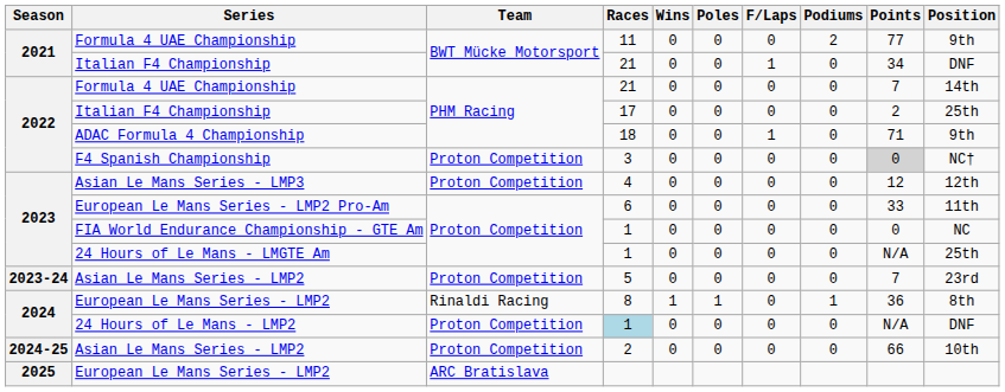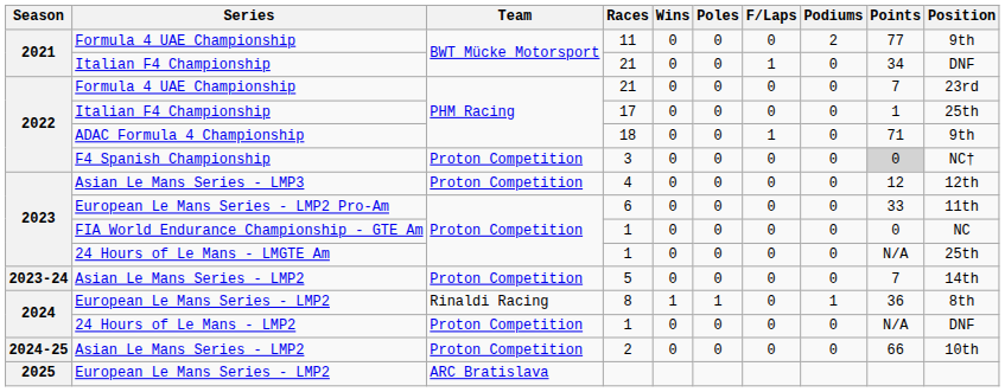 <table class="wikitable" style="font-size: 90%; text-align:center">
 <tr>
 <th>Season</th>
 <th>Series</th>
 <th>Team</th>
 <th>Races</th>
 <th>Wins</th>
 <th>Poles</th>
 <th>F/Laps</th>
 <th>Podiums</th>
 <th>Points</th>
 <th>Position</th>
 </tr>
 <tr>
 <th rowspan="2">2021</th>
 <td align="left"><a href='#'>Formula 4 UAE Championship</a></td>
 <td rowspan="2" align="left"><a href='#'>BWT Mücke Motorsport</a></td>
 <td>11</td>
 <td>0</td>
 <td>0</td>
 <td>0</td>
 <td>2</td>
 <td>77</td>
 <td>9th</td>
 </tr>
 <tr>
 <td align="left"><a href='#'>Italian F4 Championship</a></td>
 <td>21</td>
 <td>0</td>
 <td>0</td>
 <td>1</td>
 <td>0</td>
 <td>34</td>
 <td>DNF</td>
 </tr>
 <tr>
 <th rowspan="4">2022</th>
 <td align="left"><a href='#'>Formula 4 UAE Championship</a></td>
 <td rowspan="3" align="left"><a href='#'>PHM Racing</a></td>
 <td>21</td>
 <td>0</td>
 <td>0</td>
 <td>0</td>
 <td>0</td>
 <td>7</td>
-<td>14th</td>
+<td>23rd</td>
 </tr>
 <tr>
 <td align="left"><a href='#'>Italian F4 Championship</a></td>
 <td>17</td>
 <td>0</td>
 <td>0</td>
 <td>0</td>
 <td>0</td>
-<td>2</td>
+<td>1</td>
 <td>25th</td>
 </tr>
 <tr>
 <td align="left"><a href='#'>ADAC Formula 4 Championship</a></td>
 <td>18</td>
 <td>0</td>
 <td>0</td>
 <td>1</td>
 <td>0</td>
 <td>71</td>
 <td>9th</td>
 </tr>
 <tr>
 <td align=left><a href='#'>F4 Spanish Championship</a></td>
 <td align=left><a href='#'>Proton Competition</a></td>
 <td>3</td>
 <td>0</td>
 <td>0</td>
 <td>0</td>
 <td>0</td>
 <td style="background: lightgrey;">0</td>
 <td>NC†</td>
 </tr>
 <tr>
 <th rowspan="4">2023</th>
 <td align=left><a href='#'>Asian Le Mans Series - LMP3</a></td>
 <td align=left><a href='#'>Proton Competition</a></td>
 <td>4</td>
 <td>0</td>
 <td>0</td>
 <td>0</td>
 <td>0</td>
 <td>12</td>
 <td>12th</td>
 </tr>
 <tr>
 <td align=left><a href='#'>European Le Mans Series - LMP2 Pro-Am</a></td>
 <td rowspan="3" align="left"><a href='#'>Proton Competition</a></td>
 <td>6</td>
 <td>0</td>
 <td>0</td>
 <td>0</td>
 <td>0</td>
 <td>33</td>
 <td>11th</td>
 </tr>
 <tr>
 <td align=left><a href='#'>FIA World Endurance Championship - GTE Am</a></td>
 <td>1</td>
 <td>0</td>
 <td>0</td>
 <td>0</td>
 <td>0</td>
 <td>0</td>
 <td>NC</td>
 </tr>
 <tr>
 <td align=left><a href='#'>24 Hours of Le Mans - LMGTE Am</a></td>
 <td>1</td>
 <td>0</td>
 <td>0</td>
 <td>0</td>
 <td>0</td>
 <td>N/A</td>
 <td>25th</td>
 </tr>
 <tr>
 <th>2023-24</th>
 <td align=left><a href='#'>Asian Le Mans Series - LMP2</a></td>
 <td align=left><a href='#'>Proton Competition</a></td>
 <td>5</td>
 <td>0</td>
 <td>0</td>
 <td>0</td>
 <td>0</td>
 <td>7</td>
-<td>23rd</td>
+<td>14th</td>
 </tr>
 <tr>
 <th rowspan="2">2024</th>
 <td align=left><a href='#'>European Le Mans Series - LMP2</a></td>
 <td align=left>Rinaldi Racing</td>
 <td>8</td>
 <td>1</td>
 <td>1</td>
 <td>0</td>
 <td>1</td>
 <td>36</td>
 <td>8th</td>
 </tr>
 <tr>
 <td align=left><a href='#'>24 Hours of Le Mans - LMP2</a></td>
 <td align=left><a href='#'>Proton Competition</a></td>
-<td style="background: lightblue;">1</td>
+<td>1</td>
 <td>0</td>
 <td>0</td>
 <td>0</td>
 <td>0</td>
 <td>N/A</td>
 <td>DNF</td>
 </tr>
 <tr>
 <th>2024-25</th>
 <td align=left><a href='#'>Asian Le Mans Series - LMP2</a></td>
 <td align=left><a href='#'>Proton Competition</a></td>
 <td>2</td>
 <td>0</td>
 <td>0</td>
 <td>0</td>
 <td>0</td>
 <td>66</td>
 <td>10th</td>
 </tr>
 <tr>
 <th>2025</th>
 <td align=left><a href='#'>European Le Mans Series - LMP2</a></td>
 <td align=left><a href='#'>ARC Bratislava</a></td>
 <td></td>
 <td></td>
 <td></td>
 <td></td>
 <td></td>
 <td></td>
 <td></td>
 </tr>
 </table>
